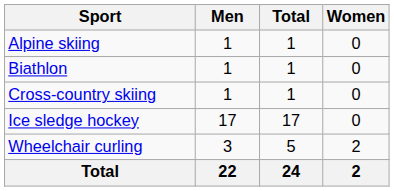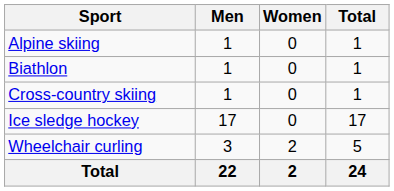 <table class="wikitable sortable" style="text-align:center;">
 <tr>
 <th width=180>Sport</th>
 <th width=55>Men</th>
+<th width=55>Women</th>
 <th width=55>Total</th>
-<th width=55>Women</th>
 </tr>
 <tr>
 <td align=left><a href='#'>Alpine skiing</a></td>
 <td>1</td>
+<td>0</td>
 <td>1</td>
-<td>0</td>
 </tr>
 <tr>
 <td align=left><a href='#'>Biathlon</a></td>
 <td>1</td>
+<td>0</td>
 <td>1</td>
-<td>0</td>
 </tr>
 <tr>
 <td align=left><a href='#'>Cross-country skiing</a></td>
 <td>1</td>
+<td>0</td>
 <td>1</td>
-<td>0</td>
 </tr>
 <tr>
 <td align=left><a href='#'>Ice sledge hockey</a></td>
 <td>17</td>
+<td>0</td>
 <td>17</td>
-<td>0</td>
 </tr>
 <tr>
 <td align=left><a href='#'>Wheelchair curling</a></td>
 <td>3</td>
+<td>2</td>
 <td>5</td>
-<td>2</td>
 </tr>
 <tr>
 <th>Total</th>
 <th>22</th>
+<th>2</th>
 <th>24</th>
-<th>2</th>
 </tr>
 </table>
